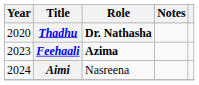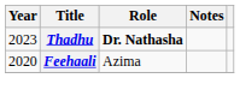 <table class="wikitable sortable plainrowheaders">
 <tr style="background:#ccc; text-align:center;">
 <th scope="col">Year</th>
 <th scope="col">Title</th>
 <th scope="col">Role</th>
 <th scope="col">Notes</th>
 <th scope="col" class="unsortable"></th>
 </tr>
 <tr>
-<td>2020</td>
+<td>2023</td>
 <th scope="row"><em><a href='#'>Thadhu</a></em></th>
 <td><strong>Dr. Nathasha</strong></td>
 <td></td>
 <td style="text-align: center;"></td>
 </tr>
 <tr>
-<td>2023</td>
+<td>2020</td>
 <th scope="row"><em><a href='#'>Feehaali</a></em></th>
-<td><strong>Azima</strong></td>
-<td></td>
-<td style="text-align: center;"></td>
-</tr>
-<tr>
-<td>2024</td>
-<th scope="row"><em>Aimi</em></th>
-<td>Nasreena</td>
+<td>Azima</td>
 <td></td>
 <td style="text-align: center;"></td>
 </tr>
 <tr>
 </tr>
 </table>
